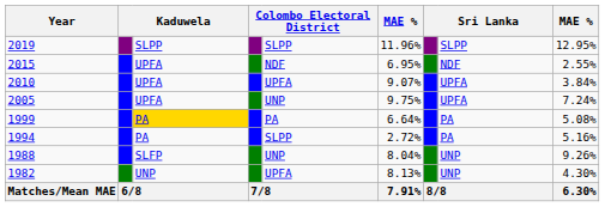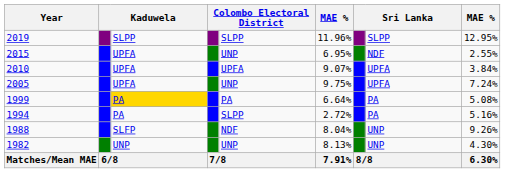 <table class="wikitable">
 <tr>
 <th>Year</th>
 <th colspan="2" width="144px">Kaduwela</th>
 <th colspan="2" width="144px"><a href='#'>Colombo Electoral District</a></th>
 <th><a href='#'>MAE</a> %</th>
 <th colspan="2" width="144px">Sri Lanka</th>
 <th>MAE %</th>
 </tr>
 <tr>
 <td><a href='#'>2019</a></td>
 <td style="background-color:purple;" width="10px"></td>
 <td style="text-align:left;"><a href='#'>SLPP</a></td>
 <td style="background-color:purple;" width="10px"></td>
 <td style="text-align:left;"><a href='#'>SLPP</a></td>
 <td style="text-align:right;">11.96%</td>
 <td style="background-color:purple;" width="10px"></td>
 <td style="text-align:left;"><a href='#'>SLPP</a></td>
 <td style="text-align:right;">12.95%</td>
 </tr>
 <tr>
 <td><a href='#'>2015</a></td>
 <td style="background-color:blue;" width="10px"></td>
 <td style="text-align:left;"><a href='#'>UPFA</a></td>
 <td style="background-color:green;" width="10px"></td>
-<td style="text-align:left;"><a href='#'>NDF</a></td>
+<td style="text-align:left;"><a href='#'>UNP</a></td>
 <td style="text-align:right;">6.95%</td>
 <td style="background-color:green;" width="10px"></td>
 <td style="text-align:left;"><a href='#'>NDF</a></td>
 <td style="text-align:right;">2.55%</td>
 </tr>
 <tr>
 <td><a href='#'>2010</a></td>
 <td style="background-color:blue;" width="10px"></td>
 <td style="text-align:left;"><a href='#'>UPFA</a></td>
 <td style="background-color:blue;" width="10px"></td>
 <td style="text-align:left;"><a href='#'>UPFA</a></td>
 <td style="text-align:right;">9.07%</td>
 <td style="background-color:blue;" width="10px"></td>
 <td style="text-align:left;"><a href='#'>UPFA</a></td>
 <td style="text-align:right;">3.84%</td>
 </tr>
 <tr>
 <td><a href='#'>2005</a></td>
 <td style="background-color:blue;" width="10px"></td>
 <td style="text-align:left;"><a href='#'>UPFA</a></td>
 <td style="background-color:green;" width="10px"></td>
 <td style="text-align:left;"><a href='#'>UNP</a></td>
 <td style="text-align:right;">9.75%</td>
 <td style="background-color:blue;" width="10px"></td>
 <td style="text-align:left;"><a href='#'>UPFA</a></td>
 <td style="text-align:right;">7.24%</td>
 </tr>
 <tr>
 <td><a href='#'>1999</a></td>
 <td style="background-color:blue;" width="10px"></td>
 <td style="background: gold; text-align:left;"><a href='#'>PA</a></td>
 <td style="background-color:blue;" width="10px"></td>
 <td style="text-align:left;"><a href='#'>PA</a></td>
 <td style="text-align:right;">6.64%</td>
 <td style="background-color:blue;" width="10px"></td>
 <td style="text-align:left;"><a href='#'>PA</a></td>
 <td style="text-align:right;">5.08%</td>
 </tr>
 <tr>
 <td><a href='#'>1994</a></td>
 <td style="background-color:blue;" width="10px"></td>
 <td style="text-align:left;"><a href='#'>PA</a></td>
 <td style="background-color:blue;" width="10px"></td>
 <td style="text-align:left;"><a href='#'>SLPP</a></td>
 <td style="text-align:right;">2.72%</td>
 <td style="background-color:blue;" width="10px"></td>
 <td style="text-align:left;"><a href='#'>PA</a></td>
 <td style="text-align:right;">5.16%</td>
 </tr>
 <tr>
 <td><a href='#'>1988</a></td>
 <td style="background-color:blue;" width="10px"></td>
 <td style="text-align:left;"><a href='#'>SLFP</a></td>
 <td style="background-color:green;" width="10px"></td>
-<td style="text-align:left;"><a href='#'>UNP</a></td>
+<td style="text-align:left;"><a href='#'>NDF</a></td>
 <td style="text-align:right;">8.04%</td>
 <td style="background-color:green;" width="10px"></td>
 <td style="text-align:left;"><a href='#'>UNP</a></td>
 <td style="text-align:right;">9.26%</td>
 </tr>
 <tr>
 <td><a href='#'>1982</a></td>
 <td style="background-color:green;" width="10px"></td>
 <td style="text-align:left;"><a href='#'>UNP</a></td>
 <td style="background-color:green;" width="10px"></td>
-<td style="text-align:left;"><a href='#'>UPFA</a></td>
+<td style="text-align:left;"><a href='#'>UNP</a></td>
 <td style="text-align:right;">8.13%</td>
 <td style="background-color:green;" width="10px"></td>
 <td style="text-align:left;"><a href='#'>UNP</a></td>
 <td style="text-align:right;">4.30%</td>
 </tr>
 <tr>
 <th>Matches/Mean MAE</th>
 <th style="text-align:left;"colspan="2" width="144px">6/8</th>
 <th style="text-align:left;"colspan="2" width="144px">7/8</th>
 <th style="text-align:right;">7.91%</th>
 <th style="text-align:left;"colspan="2" width="144px">8/8</th>
 <th style="text-align:right;">6.30%</th>
 </tr>
 </table>
